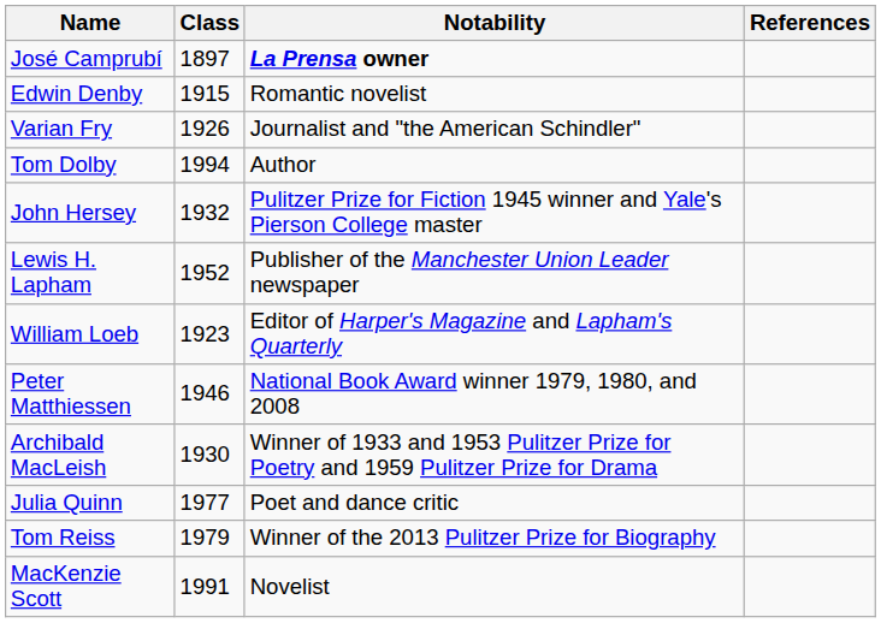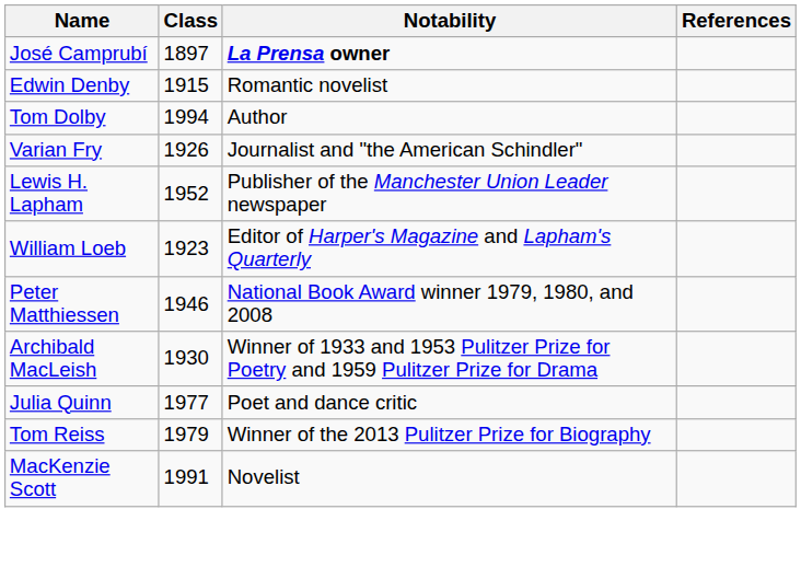 <table class="wikitable sortable" style="width:100%;">
 <tr>
 <th>Name</th>
 <th>Class</th>
 <th>Notability</th>
 <th>References</th>
 </tr>
 <tr>
 <td><a href='#'>José Camprubí</a></td>
 <td>1897</td>
 <td><strong><em><a href='#'>La Prensa</a></em> owner</strong></td>
 <td></td>
 </tr>
 <tr>
 <td><a href='#'>Edwin Denby</a></td>
 <td>1915</td>
 <td>Romantic novelist</td>
 <td></td>
 </tr>
 <tr>
-<td><a href='#'>Varian Fry</a></td>
-<td>1926</td>
-<td>Journalist and "the American Schindler"</td>
-<td></td>
-</tr>
-<tr>
 <td><a href='#'>Tom Dolby</a></td>
 <td>1994</td>
 <td>Author</td>
 <td></td>
 </tr>
 <tr>
-<td><a href='#'>John Hersey</a></td>
-<td>1932</td>
-<td><a href='#'>Pulitzer Prize for Fiction</a> 1945 winner and <a href='#'>Yale</a>'s <a href='#'>Pierson College</a> master</td>
+<td><a href='#'>Varian Fry</a></td>
+<td>1926</td>
+<td>Journalist and "the American Schindler"</td>
 <td></td>
 </tr>
 <tr>
 <td><a href='#'>Lewis H. Lapham</a></td>
 <td>1952</td>
 <td>Publisher of the <em><a href='#'>Manchester Union Leader</a></em> newspaper</td>
 <td><em></em></td>
 </tr>
 <tr>
 <td><a href='#'>William Loeb</a></td>
 <td>1923</td>
 <td>Editor of <em><a href='#'>Harper's Magazine</a></em> and <em><a href='#'>Lapham's Quarterly</a></em></td>
 <td><em></em></td>
 </tr>
 <tr>
 <td><a href='#'>Peter Matthiessen</a></td>
 <td>1946</td>
 <td><a href='#'>National Book Award</a> winner 1979, 1980, and 2008</td>
 <td><em></em></td>
 </tr>
 <tr>
 <td><a href='#'>Archibald MacLeish</a></td>
 <td>1930</td>
 <td>Winner of 1933 and 1953 <a href='#'>Pulitzer Prize for Poetry</a> and 1959 <a href='#'>Pulitzer Prize for Drama</a></td>
 <td></td>
 </tr>
 <tr>
 <td><a href='#'>Julia Quinn</a></td>
 <td>1977</td>
 <td>Poet and dance critic</td>
 <td></td>
 </tr>
 <tr>
 <td><a href='#'>Tom Reiss</a></td>
 <td>1979</td>
 <td>Winner of the 2013 <a href='#'>Pulitzer Prize for Biography</a></td>
 <td></td>
 </tr>
 <tr>
 <td><a href='#'>MacKenzie Scott</a></td>
 <td>1991</td>
 <td>Novelist</td>
 <td></td>
 </tr>
 </table>
